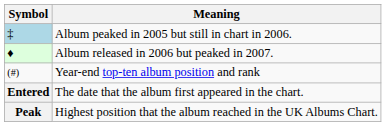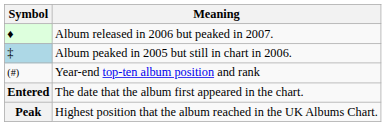 <table Class="wikitable">
 <tr>
 <th>Symbol</th>
 <th>Meaning</th>
 </tr>
 <tr>
+<td bgcolor=#DDFFDD>♦</td>
+<td>Album released in 2006 but peaked in 2007.</td>
+</tr>
+<tr>
 <td bgcolor=lightblue>‡</td>
 <td>Album peaked in 2005 but still in chart in 2006.</td>
-</tr>
-<tr>
-<td bgcolor=#DDFFDD>♦</td>
-<td>Album released in 2006 but peaked in 2007.</td>
 </tr>
 <tr>
 <td><small>(#)</small></td>
 <td>Year-end <a href='#'>top-ten album position</a> and rank</td>
 </tr>
 <tr>
 <th>Entered</th>
 <td>The date that the album first appeared in the chart.</td>
 </tr>
 <tr>
 <th>Peak</th>
 <td>Highest position that the album reached in the UK Albums Chart.</td>
 </tr>
 </table>
